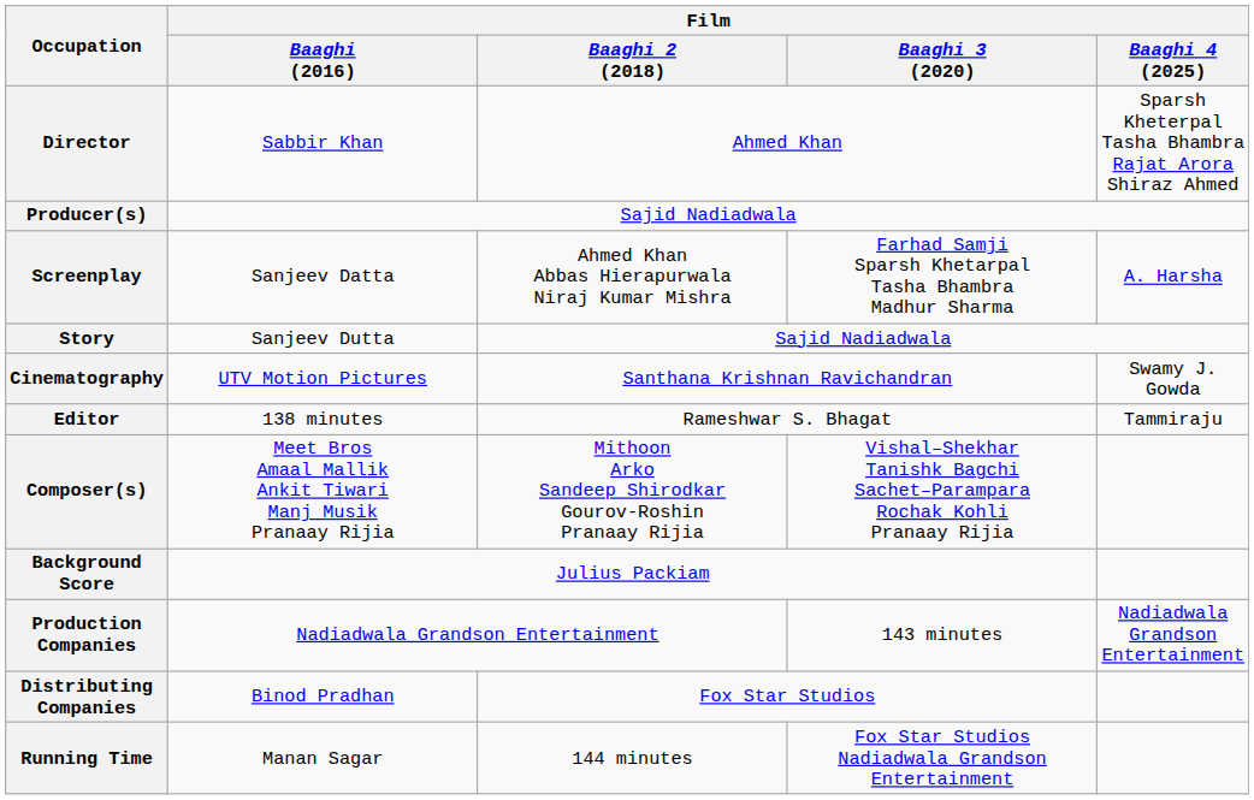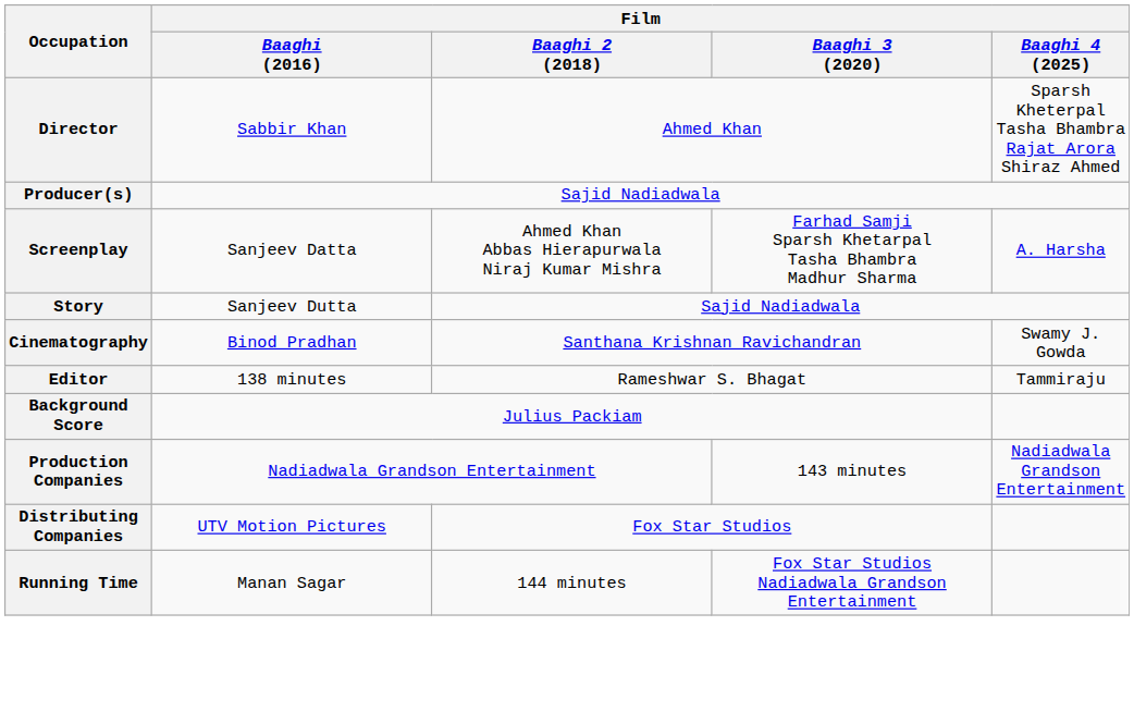 <table class="wikitable" style="text-align:center;" width="100%">
 <tr>
 <th rowspan="2">Occupation</th>
 <th colspan="4">Film</th>
 </tr>
 <tr>
 <th style="width:25%;"><em><a href='#'>Baaghi</a></em> <br>(2016)</th>
 <th style="width:25%;"><em><a href='#'>Baaghi 2</a></em> <br>(2018)</th>
 <th style="width:25%;"><em><a href='#'>Baaghi 3</a></em> <br>(2020)</th>
 <th style="width:25%,"><em><a href='#'>Baaghi 4</a></em><br>(2025)</th>
 </tr>
 <tr>
 <th>Director</th>
 <td><a href='#'>Sabbir Khan</a></td>
 <td colspan="2"><a href='#'>Ahmed Khan</a></td>
 <td>Sparsh Kheterpal<br>Tasha Bhambra<br><a href='#'>Rajat Arora</a><br>Shiraz Ahmed</td>
 </tr>
 <tr>
 <th>Producer(s)</th>
 <td colspan="4"><a href='#'>Sajid Nadiadwala</a></td>
 </tr>
 <tr>
 <th>Screenplay</th>
 <td>Sanjeev Datta</td>
 <td>Ahmed Khan<br>Abbas Hierapurwala<br>Niraj Kumar Mishra</td>
 <td><a href='#'>Farhad Samji</a><br>Sparsh Khetarpal<br>Tasha Bhambra<br>Madhur Sharma</td>
 <td><a href='#'>A. Harsha</a></td>
 </tr>
 <tr>
 <th>Story</th>
 <td>Sanjeev Dutta</td>
 <td colspan="3"><a href='#'>Sajid Nadiadwala</a></td>
 </tr>
 <tr>
 <th>Cinematography</th>
-<td><a href='#'>UTV Motion Pictures</a></td>
+<td><a href='#'>Binod Pradhan</a></td>
 <td colspan="2"><a href='#'>Santhana Krishnan Ravichandran</a></td>
 <td>Swamy J. Gowda</td>
 </tr>
 <tr>
 <th>Editor</th>
 <td>138 minutes</td>
 <td colspan="2">Rameshwar S. Bhagat</td>
 <td>Tammiraju</td>
-</tr>
-<tr>
-<th>Composer(s)</th>
-<td><a href='#'>Meet Bros</a><br><a href='#'>Amaal Mallik</a><br><a href='#'>Ankit Tiwari</a><br><a href='#'>Manj Musik</a><br>Pranaay Rijia</td>
-<td><a href='#'>Mithoon</a><br><a href='#'>Arko</a><br><a href='#'>Sandeep Shirodkar</a><br>Gourov-Roshin<br>Pranaay Rijia</td>
-<td><a href='#'>Vishal–Shekhar</a><br><a href='#'>Tanishk Bagchi</a><br><a href='#'>Sachet–Parampara</a><br> <a href='#'>Rochak Kohli</a><br>Pranaay Rijia</td>
-<td></td>
 </tr>
 <tr>
 <th>Background Score</th>
 <td colspan="3"><a href='#'>Julius Packiam</a></td>
 <td></td>
 </tr>
 <tr>
 <th>Production Companies</th>
 <td Colspan=2><a href='#'>Nadiadwala Grandson Entertainment</a></td>
 <td>143 minutes</td>
 <td><a href='#'>Nadiadwala Grandson Entertainment</a></td>
 </tr>
 <tr>
 <th>Distributing Companies</th>
-<td><a href='#'>Binod Pradhan</a></td>
+<td><a href='#'>UTV Motion Pictures</a></td>
 <td colspan="2"><a href='#'>Fox Star Studios</a></td>
 <td></td>
 </tr>
 <tr>
 <th>Running Time</th>
 <td>Manan Sagar</td>
 <td>144 minutes</td>
 <td><a href='#'>Fox Star Studios</a><br><a href='#'>Nadiadwala Grandson Entertainment</a></td>
 <td></td>
 </tr>
 </table>
